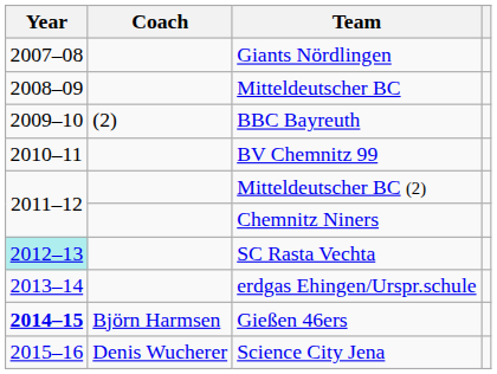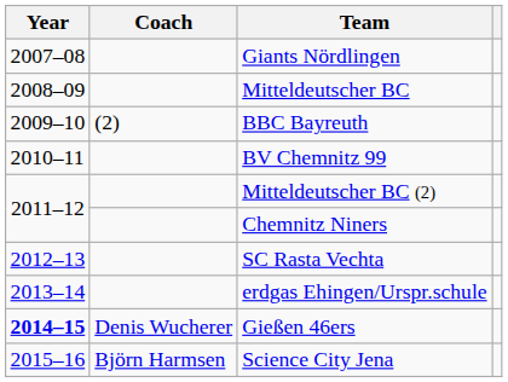 <table class="wikitable plainrowheaders sortable" summary="Year (sortable), Player (sortable), Position (sortable), Nationality (sortable) and Team (sortable)">
 <tr>
 <th scope="col">Year</th>
 <th scope="col">Coach</th>
 <th scope="col">Team</th>
 <th scope="col" class="unsortable"></th>
 </tr>
 <tr>
 <td rowspan= align=center>2007–08</td>
 <td> </td>
 <td><a href='#'>Giants Nördlingen</a></td>
 <td align=center></td>
 </tr>
 <tr>
 <td rowspan= align=center>2008–09</td>
 <td> </td>
 <td><a href='#'>Mitteldeutscher BC</a></td>
 <td align=center></td>
 </tr>
 <tr>
 <td rowspan= align=center>2009–10</td>
 <td>  (2)</td>
 <td><a href='#'>BBC Bayreuth</a></td>
 <td align=center></td>
 </tr>
 <tr>
 <td rowspan= align=center>2010–11</td>
 <td> </td>
 <td><a href='#'>BV Chemnitz 99</a></td>
 <td align=center></td>
 </tr>
 <tr>
 <td rowspan=2 align=center>2011–12</td>
 <td> </td>
 <td><a href='#'>Mitteldeutscher BC</a> <small>(2)</small></td>
 <td align=center></td>
 </tr>
 <tr>
 <td> </td>
 <td><a href='#'>Chemnitz Niners</a></td>
 <td align=center></td>
 </tr>
 <tr>
-<td rowspan= align=center style="background: paleturquoise;"><a href='#'>2012–13</a></td>
+<td rowspan= align=center><a href='#'>2012–13</a></td>
 <td> </td>
 <td><a href='#'>SC Rasta Vechta</a></td>
 <td align=center></td>
 </tr>
 <tr>
 <td rowspan= align=center><a href='#'>2013–14</a></td>
 <td> </td>
 <td><a href='#'>erdgas Ehingen/Urspr.schule</a></td>
 <td align=center></td>
 </tr>
 <tr>
 <td align=center><strong><a href='#'>2014–15</a></strong></td>
-<td> <a href='#'>Björn Harmsen</a></td>
+<td> <a href='#'>Denis Wucherer</a></td>
 <td><a href='#'>Gießen 46ers</a></td>
 <td></td>
 </tr>
 <tr>
 <td align=center><a href='#'>2015–16</a></td>
-<td> <a href='#'>Denis Wucherer</a></td>
+<td> <a href='#'>Björn Harmsen</a></td>
 <td><a href='#'>Science City Jena</a></td>
 <td></td>
 </tr>
 </table>
